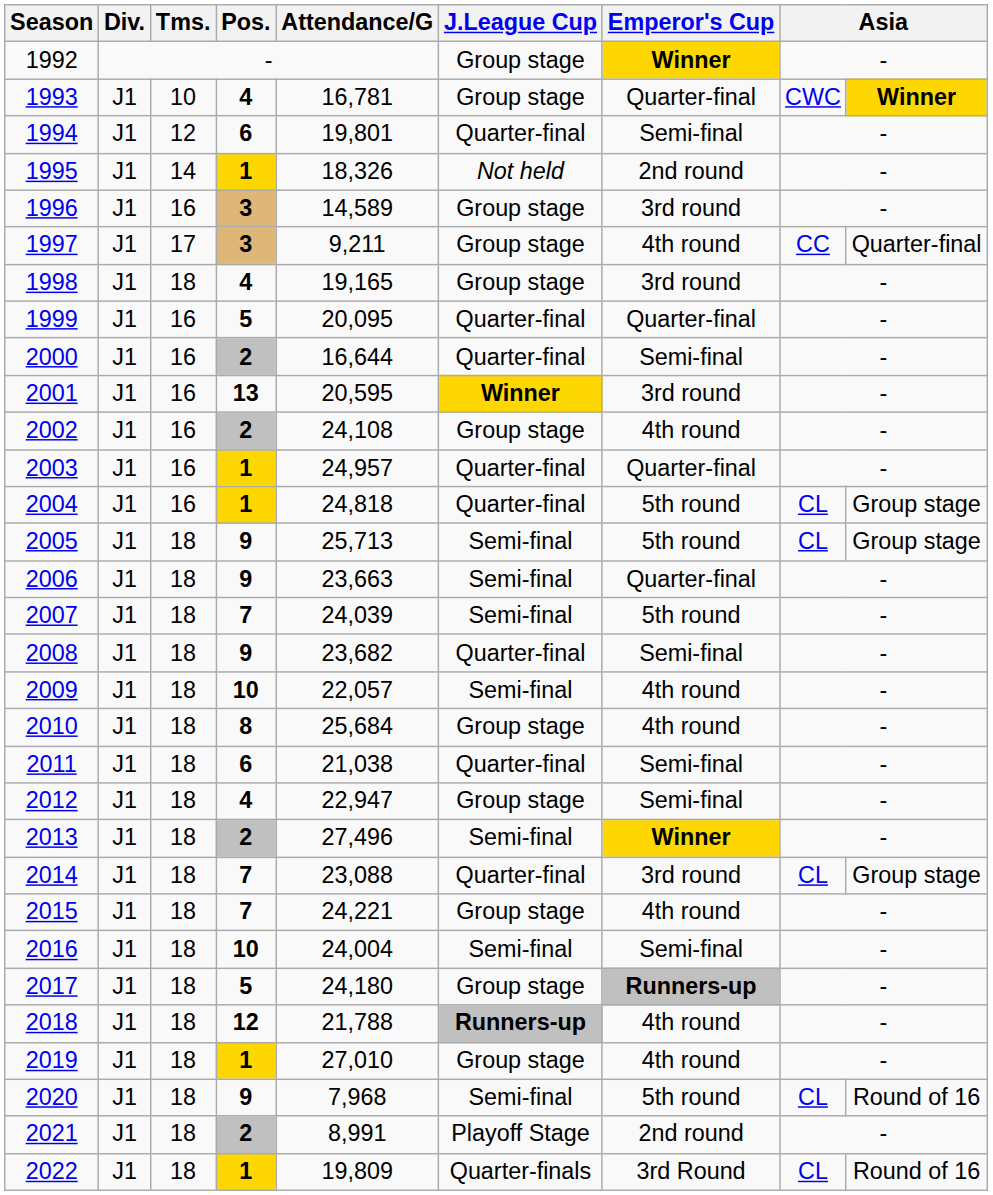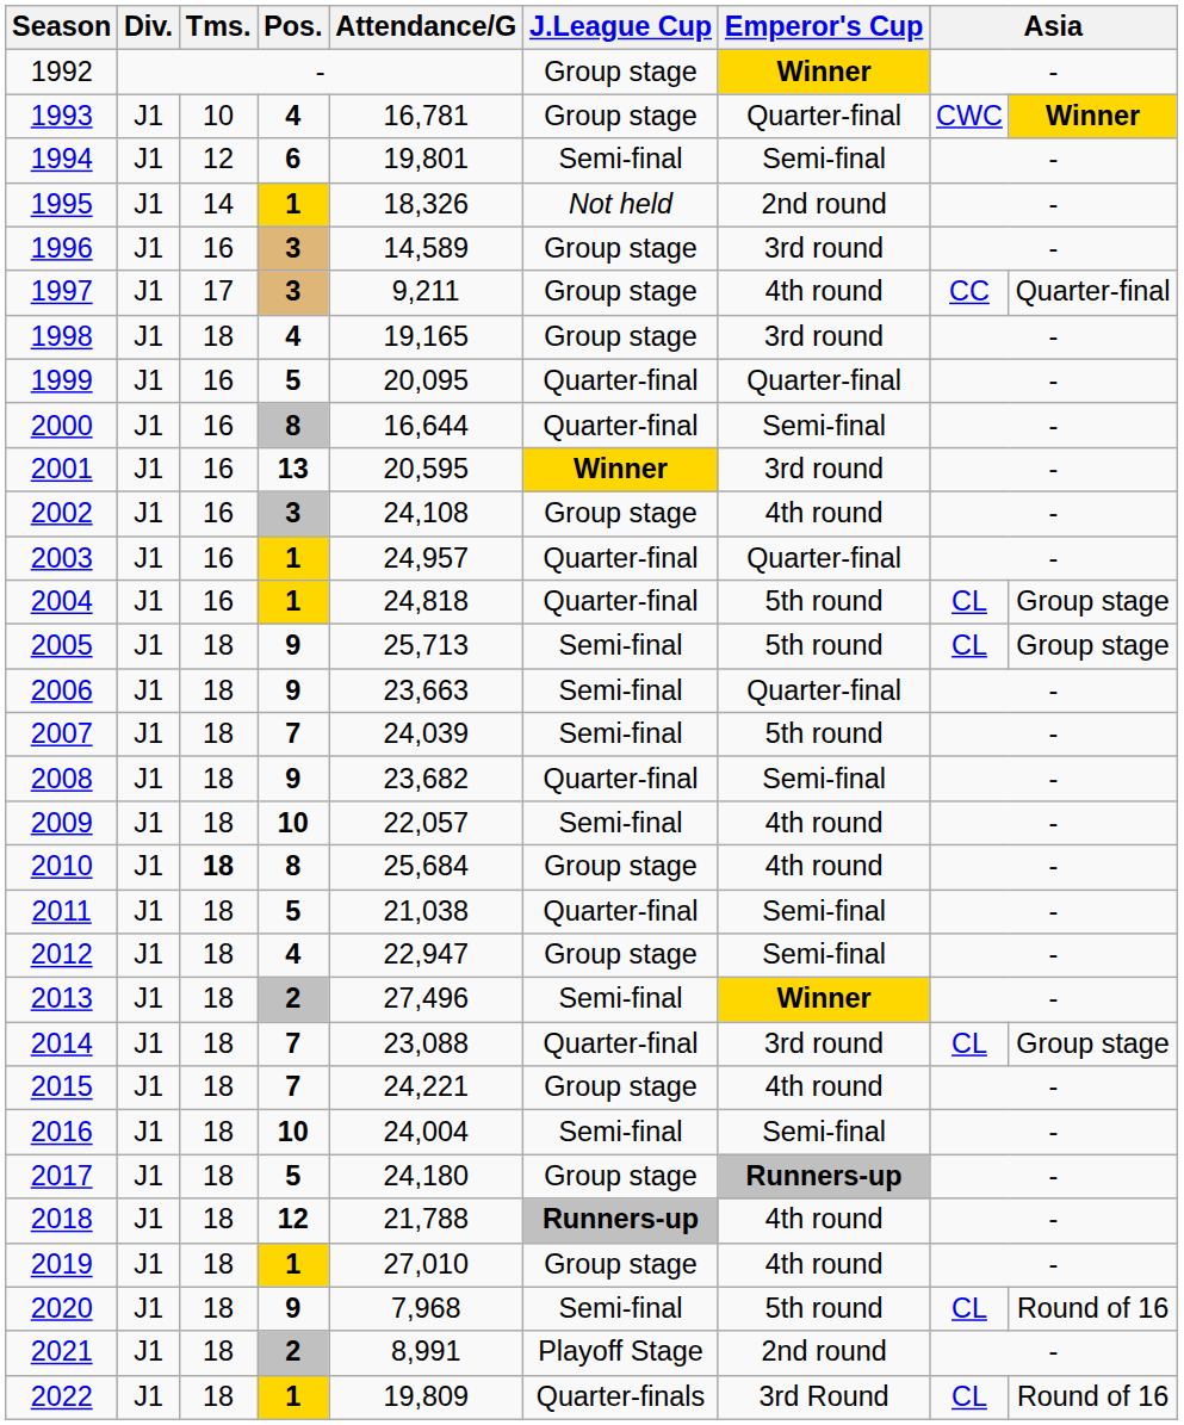 <table class="wikitable">
 <tr>
 <th>Season</th>
 <th>Div.</th>
 <th>Tms.</th>
 <th>Pos.</th>
 <th>Attendance/G</th>
 <th><a href='#'>J.League Cup</a></th>
 <th><a href='#'>Emperor's Cup</a></th>
 <th colspan=2>Asia</th>
 </tr>
 <tr>
 <td align=center>1992</td>
 <td align=center colspan="4">-</td>
 <td align=center>Group stage</td>
 <td align=center style="background:gold;"><strong>Winner</strong></td>
 <td align=center colspan="2">-</td>
 </tr>
 <tr>
 <td align=center><a href='#'>1993</a></td>
 <td align=center>J1</td>
 <td align=center>10</td>
 <td align=center><strong>4</strong></td>
 <td align=center>16,781</td>
 <td align=center>Group stage</td>
 <td align=center>Quarter-final</td>
 <td align=center><a href='#'>CWC</a></td>
 <td align=center style="background:gold;"><strong>Winner</strong></td>
 </tr>
 <tr>
 <td align=center><a href='#'>1994</a></td>
 <td align=center>J1</td>
 <td align=center>12</td>
 <td align=center><strong>6</strong></td>
 <td align=center>19,801</td>
-<td align=center>Quarter-final</td>
+<td align=center>Semi-final</td>
 <td align=center>Semi-final</td>
 <td align=center colspan="2">-</td>
 </tr>
 <tr>
 <td align=center><a href='#'>1995</a></td>
 <td align=center>J1</td>
 <td align=center>14</td>
 <td align=center style="background:gold;"><strong>1</strong></td>
 <td align=center>18,326</td>
 <td align=center><em>Not held</em></td>
 <td align=center>2nd round</td>
 <td align=center colspan="2">-</td>
 </tr>
 <tr>
 <td align=center><a href='#'>1996</a></td>
 <td align=center>J1</td>
 <td align=center>16</td>
 <td align=center style="background:#deb678;"><strong>3</strong></td>
 <td align=center>14,589</td>
 <td align=center>Group stage</td>
 <td align=center>3rd round</td>
 <td align=center colspan="2">-</td>
 </tr>
 <tr>
 <td align=center><a href='#'>1997</a></td>
 <td align=center>J1</td>
 <td align=center>17</td>
 <td align=center style="background:#deb678;"><strong>3</strong></td>
 <td align=center>9,211</td>
 <td align=center>Group stage</td>
 <td align=center>4th round</td>
 <td align=center><a href='#'>CC</a></td>
 <td align=center>Quarter-final</td>
 </tr>
 <tr>
 <td align=center><a href='#'>1998</a></td>
 <td align=center>J1</td>
 <td align=center>18</td>
 <td align=center><strong>4</strong></td>
 <td align=center>19,165</td>
 <td align=center>Group stage</td>
 <td align=center>3rd round</td>
 <td align=center colspan="2">-</td>
 </tr>
 <tr>
 <td align=center><a href='#'>1999</a></td>
 <td align=center>J1</td>
 <td align=center>16</td>
 <td align=center><strong>5</strong></td>
 <td align=center>20,095</td>
 <td align=center>Quarter-final</td>
 <td align=center>Quarter-final</td>
 <td align=center colspan="2">-</td>
 </tr>
 <tr>
 <td align=center><a href='#'>2000</a></td>
 <td align=center>J1</td>
 <td align=center>16</td>
-<td align=center style="background:silver;"><strong>2</strong></td>
+<td align=center style="background:silver;"><strong>8</strong></td>
 <td align=center>16,644</td>
 <td align=center>Quarter-final</td>
 <td align=center>Semi-final</td>
 <td align=center colspan="2">-</td>
 </tr>
 <tr>
 <td align=center><a href='#'>2001</a></td>
 <td align=center>J1</td>
 <td align=center>16</td>
 <td align=center><strong>13</strong></td>
 <td align=center>20,595</td>
 <td align=center style="background:gold;"><strong>Winner</strong></td>
 <td align=center>3rd round</td>
 <td align=center colspan="2">-</td>
 </tr>
 <tr>
 <td align=center><a href='#'>2002</a></td>
 <td align=center>J1</td>
 <td align=center>16</td>
-<td align=center style="background:silver;"><strong>2</strong></td>
+<td align=center style="background:silver;"><strong>3</strong></td>
 <td align=center>24,108</td>
 <td align=center>Group stage</td>
 <td align=center>4th round</td>
 <td align=center colspan="2">-</td>
 </tr>
 <tr>
 <td align=center><a href='#'>2003</a></td>
 <td align=center>J1</td>
 <td align=center>16</td>
 <td align=center style="background:gold;"><strong>1</strong></td>
 <td align=center>24,957</td>
 <td align=center>Quarter-final</td>
 <td align=center>Quarter-final</td>
 <td align=center colspan="2">-</td>
 </tr>
 <tr>
 <td align=center><a href='#'>2004</a></td>
 <td align=center>J1</td>
 <td align=center>16</td>
 <td align=center style="background:gold;"><strong>1</strong></td>
 <td align=center>24,818</td>
 <td align=center>Quarter-final</td>
 <td align=center>5th round</td>
 <td align=center><a href='#'>CL</a></td>
 <td align=center>Group stage</td>
 </tr>
 <tr>
 <td align=center><a href='#'>2005</a></td>
 <td align=center>J1</td>
 <td align=center>18</td>
 <td align=center><strong>9</strong></td>
 <td align=center>25,713</td>
 <td align=center>Semi-final</td>
 <td align=center>5th round</td>
 <td align=center><a href='#'>CL</a></td>
 <td align=center>Group stage</td>
 </tr>
 <tr>
 <td align=center><a href='#'>2006</a></td>
 <td align=center>J1</td>
 <td align=center>18</td>
 <td align=center><strong>9</strong></td>
 <td align=center>23,663</td>
 <td align=center>Semi-final</td>
 <td align=center>Quarter-final</td>
 <td align=center colspan="2">-</td>
 </tr>
 <tr>
 <td align=center><a href='#'>2007</a></td>
 <td align=center>J1</td>
 <td align=center>18</td>
 <td align=center><strong>7</strong></td>
 <td align=center>24,039</td>
 <td align=center>Semi-final</td>
 <td align=center>5th round</td>
 <td align=center colspan="2">-</td>
 </tr>
 <tr>
 <td align=center><a href='#'>2008</a></td>
 <td align=center>J1</td>
 <td align=center>18</td>
 <td align=center><strong>9</strong></td>
 <td align=center>23,682</td>
 <td align=center>Quarter-final</td>
 <td align=center>Semi-final</td>
 <td align=center colspan="2">-</td>
 </tr>
 <tr>
 <td align=center><a href='#'>2009</a></td>
 <td align=center>J1</td>
 <td align=center>18</td>
 <td align=center><strong>10</strong></td>
 <td align=center>22,057</td>
 <td align=center>Semi-final</td>
 <td align=center>4th round</td>
 <td align=center colspan="2">-</td>
 </tr>
 <tr>
 <td align=center><a href='#'>2010</a></td>
 <td align=center>J1</td>
-<td align=center>18</td>
+<td align=center><strong>18</strong></td>
 <td align=center><strong>8</strong></td>
 <td align=center>25,684</td>
 <td align=center>Group stage</td>
 <td align=center>4th round</td>
 <td align=center colspan="2">-</td>
 </tr>
 <tr>
 <td align=center><a href='#'>2011</a></td>
 <td align=center>J1</td>
 <td align=center>18</td>
-<td align=center><strong>6</strong></td>
+<td align=center><strong>5</strong></td>
 <td align=center>21,038</td>
 <td align=center>Quarter-final</td>
 <td align=center>Semi-final</td>
 <td align=center colspan="2">-</td>
 </tr>
 <tr>
 <td align=center><a href='#'>2012</a></td>
 <td align=center>J1</td>
 <td align=center>18</td>
 <td align=center><strong>4</strong></td>
 <td align=center>22,947</td>
 <td align=center>Group stage</td>
 <td align=center>Semi-final</td>
 <td align=center colspan="2">-</td>
 </tr>
 <tr>
 <td align=center><a href='#'>2013</a></td>
 <td align=center>J1</td>
 <td align=center>18</td>
 <td align=center style="background:silver;"><strong>2</strong></td>
 <td align=center>27,496</td>
 <td align=center>Semi-final</td>
 <td align=center style="background:gold;"><strong>Winner</strong></td>
 <td align=center colspan="2">-</td>
 </tr>
 <tr>
 <td align=center><a href='#'>2014</a></td>
 <td align=center>J1</td>
 <td align=center>18</td>
 <td align=center><strong>7</strong></td>
 <td align=center>23,088</td>
 <td align=center>Quarter-final</td>
 <td align=center>3rd round</td>
 <td align=center><a href='#'>CL</a></td>
 <td align=center>Group stage</td>
 </tr>
 <tr>
 <td align=center><a href='#'>2015</a></td>
 <td align=center>J1</td>
 <td align=center>18</td>
 <td align=center><strong>7</strong></td>
 <td align=center>24,221</td>
 <td align=center>Group stage</td>
 <td align=center>4th round</td>
 <td align=center colspan="2">-</td>
 </tr>
 <tr>
 <td align=center><a href='#'>2016</a></td>
 <td align=center>J1</td>
 <td align=center>18</td>
 <td align=center><strong>10</strong></td>
 <td align=center>24,004</td>
 <td align=center>Semi-final</td>
 <td align=center>Semi-final</td>
 <td align=center colspan="2">-</td>
 </tr>
 <tr>
 <td align=center><a href='#'>2017</a></td>
 <td align=center>J1</td>
 <td align=center>18</td>
 <td align=center><strong>5</strong></td>
 <td align=center>24,180</td>
 <td align=center>Group stage</td>
 <td align=center style="background:silver;"><strong>Runners-up</strong></td>
 <td align=center colspan="2">-</td>
 </tr>
 <tr>
 <td align=center><a href='#'>2018</a></td>
 <td align=center>J1</td>
 <td align=center>18</td>
 <td align=center><strong>12</strong></td>
 <td align=center>21,788</td>
 <td align=center style="background:silver;"><strong>Runners-up</strong></td>
 <td align=center>4th round</td>
 <td align=center colspan="2">-</td>
 </tr>
 <tr>
 <td align=center><a href='#'>2019</a></td>
 <td align=center>J1</td>
 <td align=center>18</td>
 <td align=center style="background:gold;"><strong>1</strong></td>
 <td align=center>27,010</td>
 <td align=center>Group stage</td>
 <td align=center>4th round</td>
 <td align=center colspan="2">-</td>
 </tr>
 <tr>
 <td align=center><a href='#'>2020</a></td>
 <td align=center>J1</td>
 <td align=center>18</td>
 <td align=center><strong>9</strong></td>
 <td align=center>7,968</td>
 <td align=center>Semi-final</td>
 <td align=center>5th round</td>
 <td align=center><a href='#'>CL</a></td>
 <td align=center>Round of 16</td>
 </tr>
 <tr>
 <td align=center><a href='#'>2021</a></td>
 <td align=center>J1</td>
 <td align=center>18</td>
 <td align=center style="background:silver;"><strong>2</strong></td>
 <td align=center>8,991</td>
 <td align=center>Playoff Stage</td>
 <td align=center>2nd round</td>
 <td align=center colspan="2">-</td>
 </tr>
 <tr>
 <td align=center><a href='#'>2022</a></td>
 <td align=center>J1</td>
 <td align=center>18</td>
 <td align=center style="background:gold;"><strong>1</strong></td>
 <td align=center>19,809</td>
 <td align=center>Quarter-finals</td>
 <td align=center>3rd Round</td>
 <td align=center><a href='#'>CL</a></td>
 <td align=center>Round of 16</td>
 </tr>
 </table>
